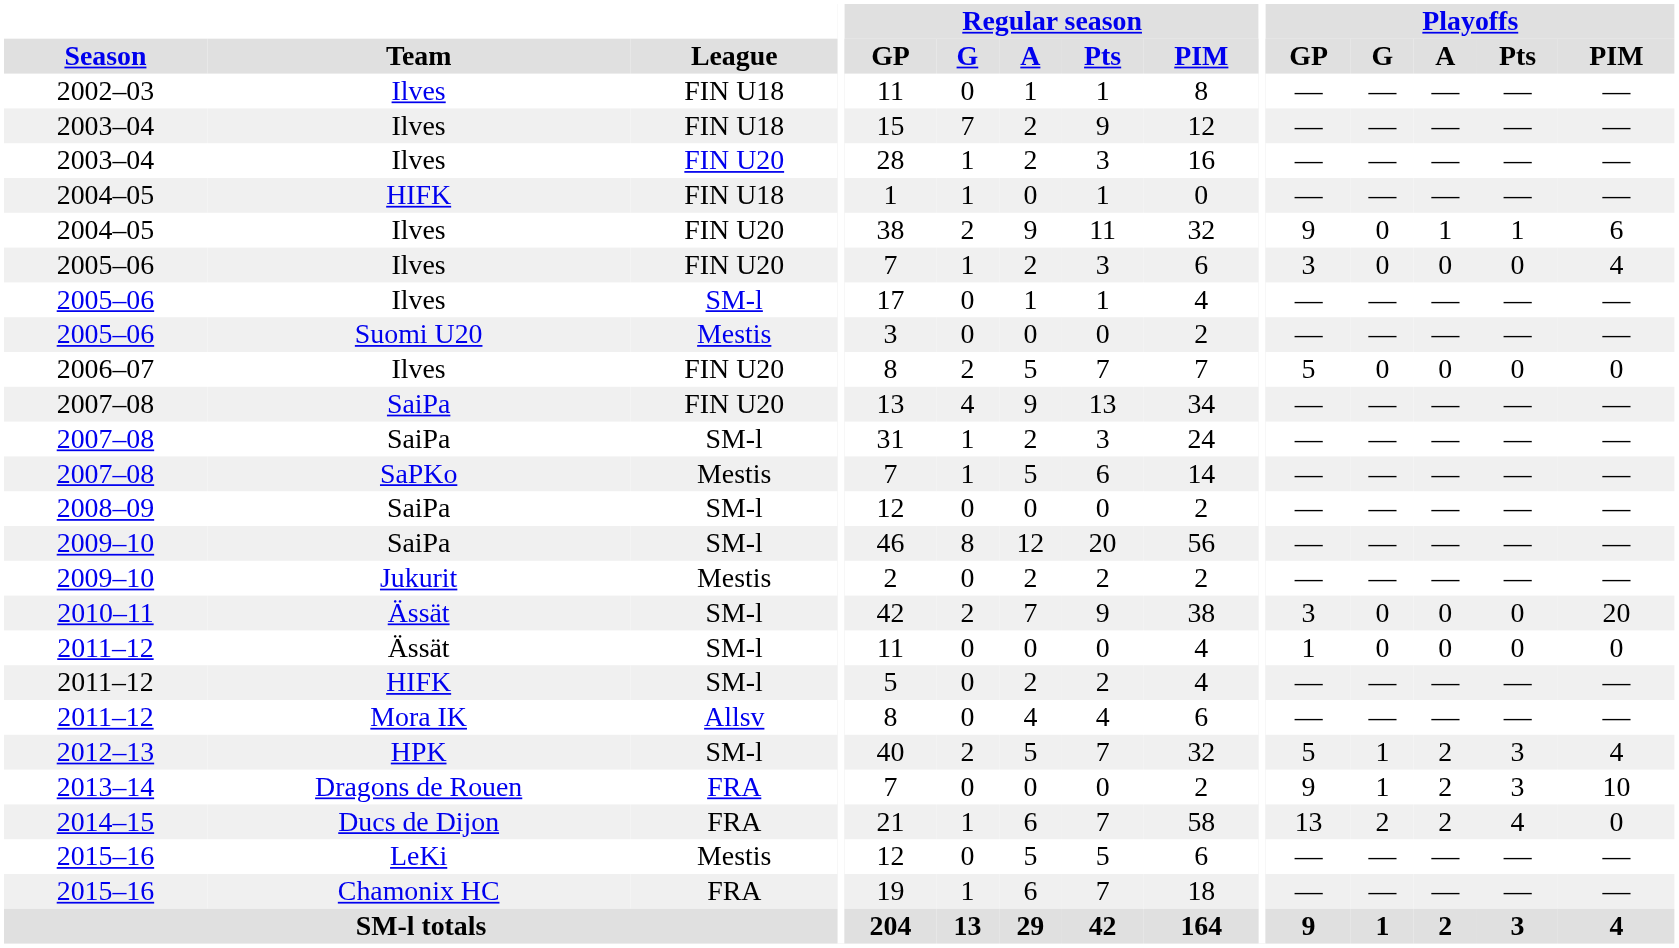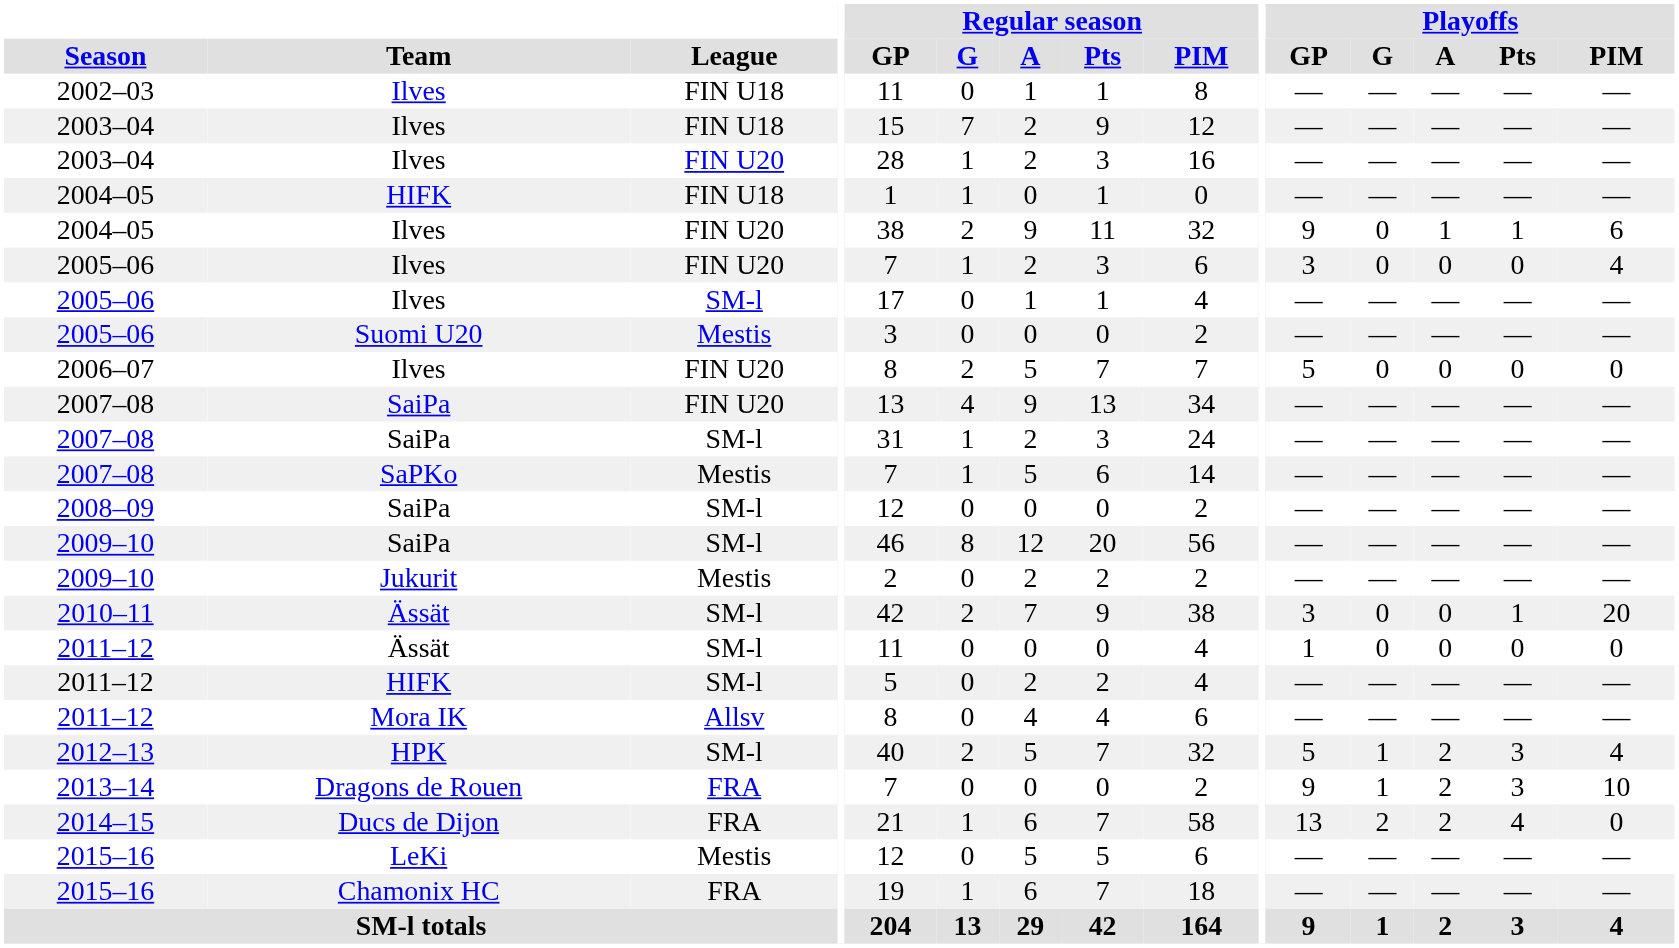 <table border="0" cellpadding="1" cellspacing="0" style="text-align:center; width:60em">
 <tr bgcolor="#e0e0e0">
 <th colspan="3" bgcolor="#ffffff"></th>
 <th rowspan="99" bgcolor="#ffffff"></th>
 <th colspan="5"><a href='#'>Regular season</a></th>
 <th rowspan="99" bgcolor="#ffffff"></th>
 <th colspan="5"><a href='#'>Playoffs</a></th>
 </tr>
 <tr bgcolor="#e0e0e0">
 <th><a href='#'>Season</a></th>
 <th>Team</th>
 <th>League</th>
 <th>GP</th>
 <th><a href='#'>G</a></th>
 <th><a href='#'>A</a></th>
 <th><a href='#'>Pts</a></th>
 <th><a href='#'>PIM</a></th>
 <th>GP</th>
 <th>G</th>
 <th>A</th>
 <th>Pts</th>
 <th>PIM</th>
 </tr>
 <tr>
 <td>2002–03</td>
 <td><a href='#'>Ilves</a></td>
 <td>FIN U18</td>
 <td>11</td>
 <td>0</td>
 <td>1</td>
 <td>1</td>
 <td>8</td>
 <td>—</td>
 <td>—</td>
 <td>—</td>
 <td>—</td>
 <td>—</td>
 </tr>
 <tr bgcolor="#f0f0f0">
 <td>2003–04</td>
 <td>Ilves</td>
 <td>FIN U18</td>
 <td>15</td>
 <td>7</td>
 <td>2</td>
 <td>9</td>
 <td>12</td>
 <td>—</td>
 <td>—</td>
 <td>—</td>
 <td>—</td>
 <td>—</td>
 </tr>
 <tr>
 <td>2003–04</td>
 <td>Ilves</td>
 <td><a href='#'>FIN U20</a></td>
 <td>28</td>
 <td>1</td>
 <td>2</td>
 <td>3</td>
 <td>16</td>
 <td>—</td>
 <td>—</td>
 <td>—</td>
 <td>—</td>
 <td>—</td>
 </tr>
 <tr bgcolor="#f0f0f0">
 <td>2004–05</td>
 <td><a href='#'>HIFK</a></td>
 <td>FIN U18</td>
 <td>1</td>
 <td>1</td>
 <td>0</td>
 <td>1</td>
 <td>0</td>
 <td>—</td>
 <td>—</td>
 <td>—</td>
 <td>—</td>
 <td>—</td>
 </tr>
 <tr>
 <td>2004–05</td>
 <td>Ilves</td>
 <td>FIN U20</td>
 <td>38</td>
 <td>2</td>
 <td>9</td>
 <td>11</td>
 <td>32</td>
 <td>9</td>
 <td>0</td>
 <td>1</td>
 <td>1</td>
 <td>6</td>
 </tr>
 <tr bgcolor="#f0f0f0">
 <td>2005–06</td>
 <td>Ilves</td>
 <td>FIN U20</td>
 <td>7</td>
 <td>1</td>
 <td>2</td>
 <td>3</td>
 <td>6</td>
 <td>3</td>
 <td>0</td>
 <td>0</td>
 <td>0</td>
 <td>4</td>
 </tr>
 <tr>
 <td><a href='#'>2005–06</a></td>
 <td>Ilves</td>
 <td><a href='#'>SM-l</a></td>
 <td>17</td>
 <td>0</td>
 <td>1</td>
 <td>1</td>
 <td>4</td>
 <td>—</td>
 <td>—</td>
 <td>—</td>
 <td>—</td>
 <td>—</td>
 </tr>
 <tr bgcolor="#f0f0f0">
 <td><a href='#'>2005–06</a></td>
 <td><a href='#'>Suomi U20</a></td>
 <td><a href='#'>Mestis</a></td>
 <td>3</td>
 <td>0</td>
 <td>0</td>
 <td>0</td>
 <td>2</td>
 <td>—</td>
 <td>—</td>
 <td>—</td>
 <td>—</td>
 <td>—</td>
 </tr>
 <tr>
 <td>2006–07</td>
 <td>Ilves</td>
 <td>FIN U20</td>
 <td>8</td>
 <td>2</td>
 <td>5</td>
 <td>7</td>
 <td>7</td>
 <td>5</td>
 <td>0</td>
 <td>0</td>
 <td>0</td>
 <td>0</td>
 </tr>
 <tr bgcolor="#f0f0f0">
 <td>2007–08</td>
 <td><a href='#'>SaiPa</a></td>
 <td>FIN U20</td>
 <td>13</td>
 <td>4</td>
 <td>9</td>
 <td>13</td>
 <td>34</td>
 <td>—</td>
 <td>—</td>
 <td>—</td>
 <td>—</td>
 <td>—</td>
 </tr>
 <tr>
 <td><a href='#'>2007–08</a></td>
 <td>SaiPa</td>
 <td>SM-l</td>
 <td>31</td>
 <td>1</td>
 <td>2</td>
 <td>3</td>
 <td>24</td>
 <td>—</td>
 <td>—</td>
 <td>—</td>
 <td>—</td>
 <td>—</td>
 </tr>
 <tr bgcolor="#f0f0f0">
 <td><a href='#'>2007–08</a></td>
 <td><a href='#'>SaPKo</a></td>
 <td>Mestis</td>
 <td>7</td>
 <td>1</td>
 <td>5</td>
 <td>6</td>
 <td>14</td>
 <td>—</td>
 <td>—</td>
 <td>—</td>
 <td>—</td>
 <td>—</td>
 </tr>
 <tr>
 <td><a href='#'>2008–09</a></td>
 <td>SaiPa</td>
 <td>SM-l</td>
 <td>12</td>
 <td>0</td>
 <td>0</td>
 <td>0</td>
 <td>2</td>
 <td>—</td>
 <td>—</td>
 <td>—</td>
 <td>—</td>
 <td>—</td>
 </tr>
 <tr bgcolor="#f0f0f0">
 <td><a href='#'>2009–10</a></td>
 <td>SaiPa</td>
 <td>SM-l</td>
 <td>46</td>
 <td>8</td>
 <td>12</td>
 <td>20</td>
 <td>56</td>
 <td>—</td>
 <td>—</td>
 <td>—</td>
 <td>—</td>
 <td>—</td>
 </tr>
 <tr>
 <td><a href='#'>2009–10</a></td>
 <td><a href='#'>Jukurit</a></td>
 <td>Mestis</td>
 <td>2</td>
 <td>0</td>
 <td>2</td>
 <td>2</td>
 <td>2</td>
 <td>—</td>
 <td>—</td>
 <td>—</td>
 <td>—</td>
 <td>—</td>
 </tr>
 <tr bgcolor="#f0f0f0">
 <td><a href='#'>2010–11</a></td>
 <td><a href='#'>Ässät</a></td>
 <td>SM-l</td>
 <td>42</td>
 <td>2</td>
 <td>7</td>
 <td>9</td>
 <td>38</td>
 <td>3</td>
 <td>0</td>
 <td>0</td>
-<td>0</td>
+<td>1</td>
 <td>20</td>
 </tr>
 <tr>
 <td><a href='#'>2011–12</a></td>
 <td>Ässät</td>
 <td>SM-l</td>
 <td>11</td>
 <td>0</td>
 <td>0</td>
 <td>0</td>
 <td>4</td>
 <td>1</td>
 <td>0</td>
 <td>0</td>
 <td>0</td>
 <td>0</td>
 </tr>
 <tr bgcolor="#f0f0f0">
 <td>2011–12</td>
 <td><a href='#'>HIFK</a></td>
 <td>SM-l</td>
 <td>5</td>
 <td>0</td>
 <td>2</td>
 <td>2</td>
 <td>4</td>
 <td>—</td>
 <td>—</td>
 <td>—</td>
 <td>—</td>
 <td>—</td>
 </tr>
 <tr>
 <td><a href='#'>2011–12</a></td>
 <td><a href='#'>Mora IK</a></td>
 <td><a href='#'>Allsv</a></td>
 <td>8</td>
 <td>0</td>
 <td>4</td>
 <td>4</td>
 <td>6</td>
 <td>—</td>
 <td>—</td>
 <td>—</td>
 <td>—</td>
 <td>—</td>
 </tr>
 <tr bgcolor="#f0f0f0">
 <td><a href='#'>2012–13</a></td>
 <td><a href='#'>HPK</a></td>
 <td>SM-l</td>
 <td>40</td>
 <td>2</td>
 <td>5</td>
 <td>7</td>
 <td>32</td>
 <td>5</td>
 <td>1</td>
 <td>2</td>
 <td>3</td>
 <td>4</td>
 </tr>
 <tr>
 <td><a href='#'>2013–14</a></td>
 <td><a href='#'>Dragons de Rouen</a></td>
 <td><a href='#'>FRA</a></td>
 <td>7</td>
 <td>0</td>
 <td>0</td>
 <td>0</td>
 <td>2</td>
 <td>9</td>
 <td>1</td>
 <td>2</td>
 <td>3</td>
 <td>10</td>
 </tr>
 <tr bgcolor="#f0f0f0">
 <td><a href='#'>2014–15</a></td>
 <td><a href='#'>Ducs de Dijon</a></td>
 <td>FRA</td>
 <td>21</td>
 <td>1</td>
 <td>6</td>
 <td>7</td>
 <td>58</td>
 <td>13</td>
 <td>2</td>
 <td>2</td>
 <td>4</td>
 <td>0</td>
 </tr>
 <tr>
 <td><a href='#'>2015–16</a></td>
 <td><a href='#'>LeKi</a></td>
 <td>Mestis</td>
 <td>12</td>
 <td>0</td>
 <td>5</td>
 <td>5</td>
 <td>6</td>
 <td>—</td>
 <td>—</td>
 <td>—</td>
 <td>—</td>
 <td>—</td>
 </tr>
 <tr bgcolor="#f0f0f0">
 <td><a href='#'>2015–16</a></td>
 <td><a href='#'>Chamonix HC</a></td>
 <td>FRA</td>
 <td>19</td>
 <td>1</td>
 <td>6</td>
 <td>7</td>
 <td>18</td>
 <td>—</td>
 <td>—</td>
 <td>—</td>
 <td>—</td>
 <td>—</td>
 </tr>
 <tr bgcolor="#e0e0e0">
 <th colspan="3">SM-l totals</th>
 <th>204</th>
 <th>13</th>
 <th>29</th>
 <th>42</th>
 <th>164</th>
 <th>9</th>
 <th>1</th>
 <th>2</th>
 <th>3</th>
 <th>4</th>
 </tr>
 </table>
